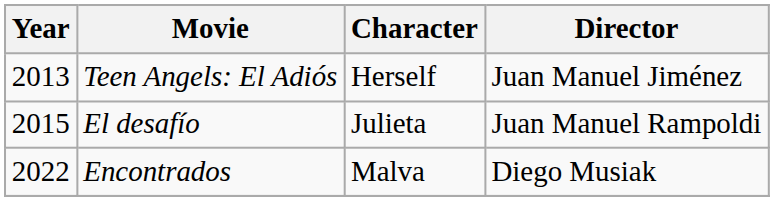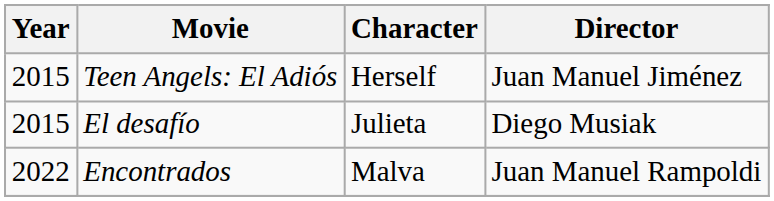 <table class="wikitable" style="font-size: 90%;">
 <tr>
 <th>Year</th>
 <th>Movie</th>
 <th>Character</th>
 <th>Director</th>
 </tr>
 <tr>
-<td>2013</td>
+<td>2015</td>
 <td><em>Teen Angels: El Adiós</em></td>
 <td>Herself</td>
 <td>Juan Manuel Jiménez</td>
 </tr>
 <tr>
 <td>2015</td>
 <td><em>El desafío</em></td>
 <td>Julieta</td>
-<td>Juan Manuel Rampoldi</td>
+<td>Diego Musiak</td>
 </tr>
 <tr>
 <td>2022</td>
 <td><em>Encontrados</em></td>
 <td>Malva</td>
-<td>Diego Musiak</td>
+<td>Juan Manuel Rampoldi</td>
 </tr>
 <tr>
 </tr>
 </table>
